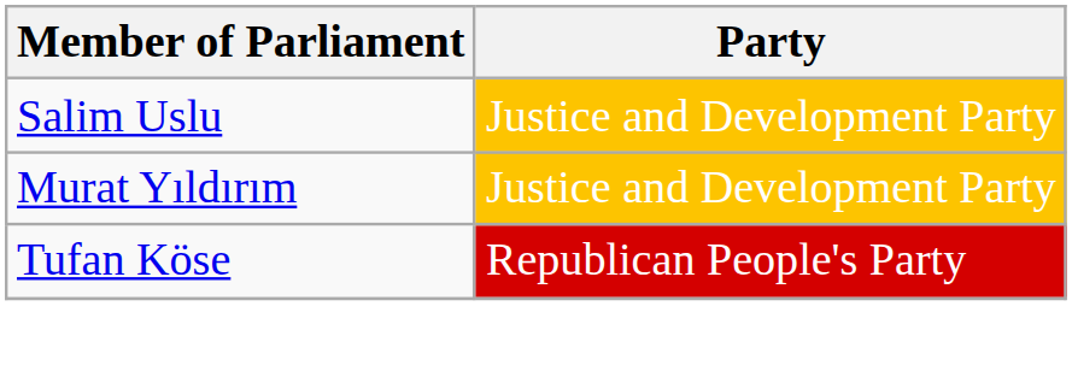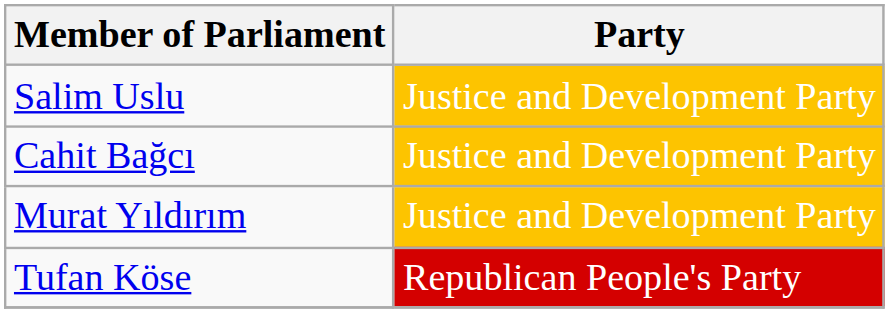 <table class="wikitable">
 <tr>
 <th>Member of Parliament</th>
 <th>Party</th>
 </tr>
 <tr>
 <td><a href='#'>Salim Uslu</a></td>
+<td style="background:#FDC400; color:white">Justice and Development Party</td>
+</tr>
+<tr>
+<td><a href='#'>Cahit Bağcı</a></td>
 <td style="background:#FDC400; color:white">Justice and Development Party</td>
 </tr>
 <tr>
 <td><a href='#'>Murat Yıldırım</a></td>
 <td style="background:#FDC400; color:white">Justice and Development Party</td>
 </tr>
 <tr>
 <td><a href='#'>Tufan Köse</a></td>
 <td style="background:#D40000; color:white">Republican People's Party</td>
 </tr>
 <tr>
 </tr>
 </table>
